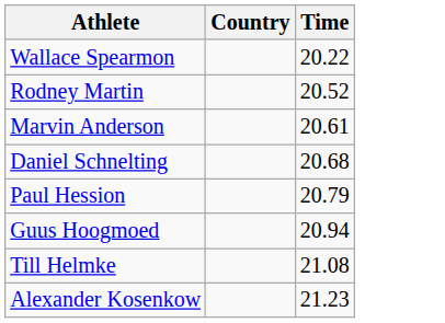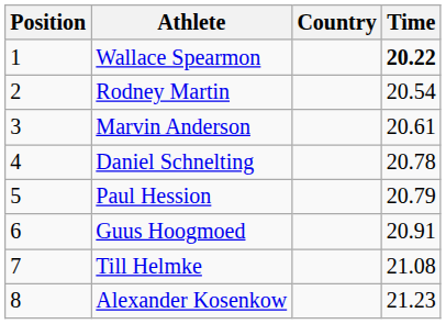 <table class="wikitable">
 <tr>
+<th>Position</th>
 <th>Athlete</th>
 <th>Country</th>
 <th>Time</th>
 </tr>
 <tr>
+<td>1</td>
 <td><a href='#'>Wallace Spearmon</a></td>
 <td></td>
-<td>20.22</td>
+<td><strong>20.22</strong></td>
 </tr>
 <tr>
+<td>2</td>
 <td><a href='#'>Rodney Martin</a></td>
 <td></td>
-<td>20.52</td>
+<td>20.54</td>
 </tr>
 <tr>
+<td>3</td>
 <td><a href='#'>Marvin Anderson</a></td>
 <td></td>
 <td>20.61</td>
 </tr>
 <tr>
+<td>4</td>
 <td><a href='#'>Daniel Schnelting</a></td>
 <td></td>
-<td>20.68</td>
+<td>20.78</td>
 </tr>
 <tr>
+<td>5</td>
 <td><a href='#'>Paul Hession</a></td>
 <td></td>
 <td>20.79</td>
 </tr>
 <tr>
+<td>6</td>
 <td><a href='#'>Guus Hoogmoed</a></td>
 <td></td>
-<td>20.94</td>
+<td>20.91</td>
 </tr>
 <tr>
+<td>7</td>
 <td><a href='#'>Till Helmke</a></td>
 <td></td>
 <td>21.08</td>
 </tr>
 <tr>
+<td>8</td>
 <td><a href='#'>Alexander Kosenkow</a></td>
 <td></td>
 <td>21.23</td>
 </tr>
 </table>
